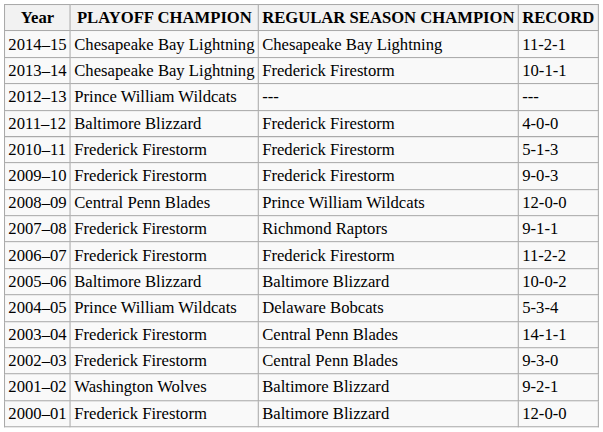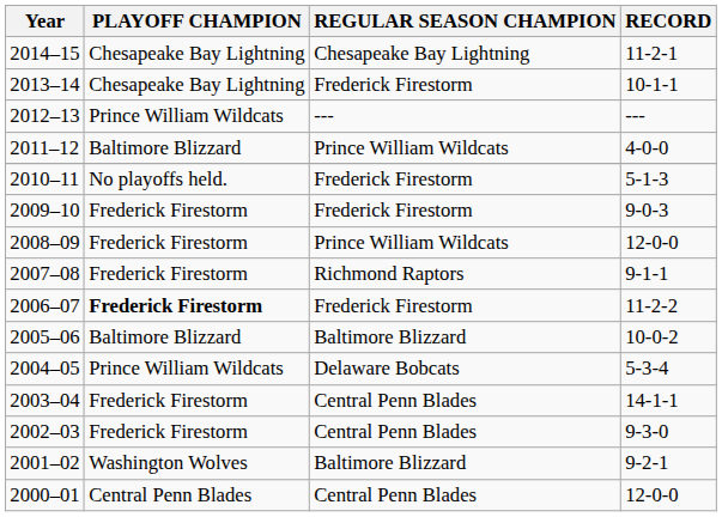 <table class="wikitable">
 <tr>
 <th>Year</th>
 <th>PLAYOFF CHAMPION</th>
 <th>REGULAR SEASON CHAMPION</th>
 <th>RECORD</th>
 </tr>
 <tr>
 <td>2014–15</td>
 <td>Chesapeake Bay Lightning</td>
 <td>Chesapeake Bay Lightning</td>
 <td>11-2-1</td>
 </tr>
 <tr>
 <td>2013–14</td>
 <td>Chesapeake Bay Lightning</td>
 <td>Frederick Firestorm</td>
 <td>10-1-1</td>
 </tr>
 <tr>
 <td>2012–13</td>
 <td>Prince William Wildcats</td>
 <td>---</td>
 <td>---</td>
 </tr>
 <tr>
 <td>2011–12</td>
 <td>Baltimore Blizzard</td>
-<td>Frederick Firestorm</td>
+<td>Prince William Wildcats</td>
 <td>4-0-0</td>
 </tr>
 <tr>
 </tr>
 <tr>
 <td>2010–11</td>
-<td>Frederick Firestorm</td>
+<td>No playoffs held.</td>
 <td>Frederick Firestorm</td>
 <td>5-1-3</td>
 </tr>
 <tr>
 <td>2009–10</td>
 <td>Frederick Firestorm</td>
 <td>Frederick Firestorm</td>
 <td>9-0-3</td>
 </tr>
 <tr>
 <td>2008–09</td>
-<td>Central Penn Blades</td>
+<td>Frederick Firestorm</td>
 <td>Prince William Wildcats</td>
 <td>12-0-0</td>
 </tr>
 <tr>
 <td>2007–08</td>
 <td>Frederick Firestorm</td>
 <td>Richmond Raptors</td>
 <td>9-1-1</td>
 </tr>
 <tr>
 <td>2006–07</td>
-<td>Frederick Firestorm</td>
+<td><strong>Frederick Firestorm</strong></td>
 <td>Frederick Firestorm</td>
 <td>11-2-2</td>
 </tr>
 <tr>
 <td>2005–06</td>
 <td>Baltimore Blizzard</td>
 <td>Baltimore Blizzard</td>
 <td>10-0-2</td>
 </tr>
 <tr>
 <td>2004–05</td>
 <td>Prince William Wildcats</td>
 <td>Delaware Bobcats</td>
 <td>5-3-4</td>
 </tr>
 <tr>
 <td>2003–04</td>
 <td>Frederick Firestorm</td>
 <td>Central Penn Blades</td>
 <td>14-1-1</td>
 </tr>
 <tr>
 <td>2002–03</td>
 <td>Frederick Firestorm</td>
 <td>Central Penn Blades</td>
 <td>9-3-0</td>
 </tr>
 <tr>
 <td>2001–02</td>
 <td>Washington Wolves</td>
 <td>Baltimore Blizzard</td>
 <td>9-2-1</td>
 </tr>
 <tr>
 <td>2000–01</td>
-<td>Frederick Firestorm</td>
-<td>Baltimore Blizzard</td>
+<td>Central Penn Blades</td>
+<td>Central Penn Blades</td>
 <td>12-0-0</td>
 </tr>
 </table>
